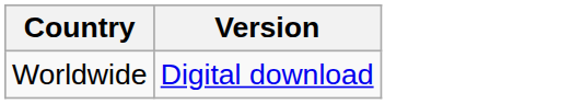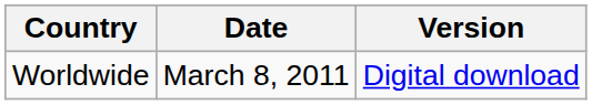 <table class="wikitable">
 <tr>
 <th>Country</th>
+<th>Date</th>
 <th>Version</th>
 </tr>
 <tr>
 <td>Worldwide</td>
+<td>March 8, 2011</td>
 <td><a href='#'>Digital download</a></td>
 </tr>
 </table>
